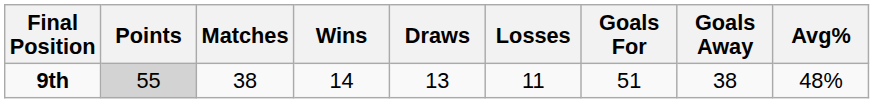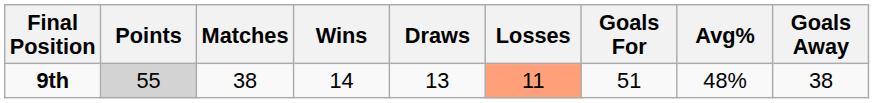 <table class="wikitable" style="font-size: 95%; text-align: center;">
 <tr>
 <th width=60>Final Position</th>
 <th width=60>Points</th>
 <th width=60>Matches</th>
 <th width=60>Wins</th>
 <th width=60>Draws</th>
 <th width=60>Losses</th>
 <th width=60>Goals For</th>
+<th width=60>Avg%</th>
 <th width=60>Goals Away</th>
-<th width=60>Avg%</th>
 </tr>
 <tr>
 <td><strong>9th</strong></td>
 <td style="background: lightgrey;">55</td>
 <td>38</td>
 <td>14</td>
 <td>13</td>
-<td>11</td>
+<td style="background: lightsalmon;">11</td>
 <td>51</td>
+<td>48%</td>
 <td>38</td>
-<td>48%</td>
 </tr>
 </table>
